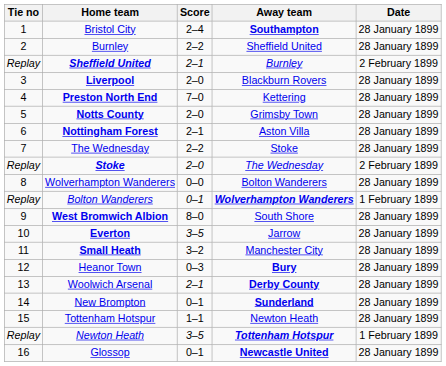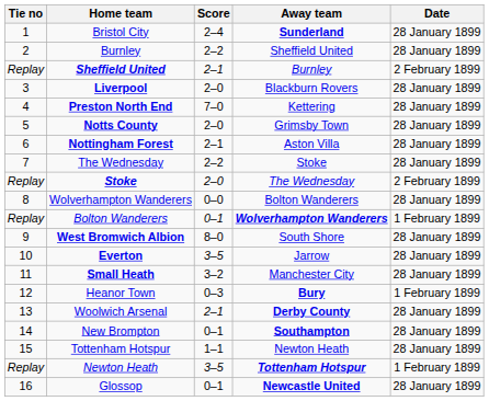 <table class="wikitable" style="text-align: center">
 <tr>
 <th>Tie no</th>
 <th>Home team</th>
 <th>Score</th>
 <th>Away team</th>
 <th>Date</th>
 </tr>
 <tr>
 <td>1</td>
 <td><a href='#'>Bristol City</a></td>
 <td>2–4</td>
-<td><strong><a href='#'>Southampton</a></strong></td>
+<td><strong><a href='#'>Sunderland</a></strong></td>
 <td>28 January 1899</td>
 </tr>
 <tr>
 <td>2</td>
 <td><a href='#'>Burnley</a></td>
 <td>2–2</td>
 <td><a href='#'>Sheffield United</a></td>
 <td>28 January 1899</td>
 </tr>
 <tr>
 <td><em>Replay</em></td>
 <td><strong><em><a href='#'>Sheffield United</a></em></strong></td>
 <td><em>2–1</em></td>
 <td><em><a href='#'>Burnley</a></em></td>
 <td>2 February 1899</td>
 </tr>
 <tr>
 <td>3</td>
 <td><strong><a href='#'>Liverpool</a></strong></td>
 <td>2–0</td>
 <td><a href='#'>Blackburn Rovers</a></td>
 <td>28 January 1899</td>
 </tr>
 <tr>
 <td>4</td>
 <td><strong><a href='#'>Preston North End</a></strong></td>
 <td>7–0</td>
 <td><a href='#'>Kettering</a></td>
 <td>28 January 1899</td>
 </tr>
 <tr>
 <td>5</td>
 <td><strong><a href='#'>Notts County</a></strong></td>
 <td>2–0</td>
 <td><a href='#'>Grimsby Town</a></td>
 <td>28 January 1899</td>
 </tr>
 <tr>
 <td>6</td>
 <td><strong><a href='#'>Nottingham Forest</a></strong></td>
 <td>2–1</td>
 <td><a href='#'>Aston Villa</a></td>
 <td>28 January 1899</td>
 </tr>
 <tr>
 <td>7</td>
 <td><a href='#'>The Wednesday</a></td>
 <td>2–2</td>
 <td><a href='#'>Stoke</a></td>
 <td>28 January 1899</td>
 </tr>
 <tr>
 <td><em>Replay</em></td>
 <td><strong><em><a href='#'>Stoke</a></em></strong></td>
 <td><em>2–0</em></td>
 <td><em><a href='#'>The Wednesday</a></em></td>
 <td>2 February 1899</td>
 </tr>
 <tr>
 <td>8</td>
 <td><a href='#'>Wolverhampton Wanderers</a></td>
 <td>0–0</td>
 <td><a href='#'>Bolton Wanderers</a></td>
 <td>28 January 1899</td>
 </tr>
 <tr>
 <td><em>Replay</em></td>
 <td><em><a href='#'>Bolton Wanderers</a></em></td>
 <td><em>0–1</em></td>
 <td><strong><em><a href='#'>Wolverhampton Wanderers</a></em></strong></td>
 <td>1 February 1899</td>
 </tr>
 <tr>
 <td>9</td>
 <td><strong><a href='#'>West Bromwich Albion</a></strong></td>
 <td>8–0</td>
 <td><a href='#'>South Shore</a></td>
 <td>28 January 1899</td>
 </tr>
 <tr>
 <td>10</td>
 <td><strong><a href='#'>Everton</a></strong></td>
 <td><em>3–5</em></td>
 <td><a href='#'>Jarrow</a></td>
 <td>28 January 1899</td>
 </tr>
 <tr>
 <td>11</td>
 <td><strong><a href='#'>Small Heath</a></strong></td>
 <td>3–2</td>
 <td><a href='#'>Manchester City</a></td>
 <td>28 January 1899</td>
 </tr>
 <tr>
 <td>12</td>
 <td><a href='#'>Heanor Town</a></td>
 <td>0–3</td>
 <td><strong><a href='#'>Bury</a></strong></td>
-<td>28 January 1899</td>
+<td>1 February 1899</td>
 </tr>
 <tr>
 <td>13</td>
 <td><a href='#'>Woolwich Arsenal</a></td>
 <td><em>2–1</em></td>
 <td><strong><a href='#'>Derby County</a></strong></td>
 <td>28 January 1899</td>
 </tr>
 <tr>
 <td>14</td>
 <td><a href='#'>New Brompton</a></td>
 <td>0–1</td>
-<td><strong><a href='#'>Sunderland</a></strong></td>
+<td><strong><a href='#'>Southampton</a></strong></td>
 <td>28 January 1899</td>
 </tr>
 <tr>
 <td>15</td>
 <td><a href='#'>Tottenham Hotspur</a></td>
 <td>1–1</td>
 <td><a href='#'>Newton Heath</a></td>
 <td>28 January 1899</td>
 </tr>
 <tr>
 <td><em>Replay</em></td>
 <td><em><a href='#'>Newton Heath</a></em></td>
 <td><em>3–5</em></td>
 <td><strong><em><a href='#'>Tottenham Hotspur</a></em></strong></td>
 <td>1 February 1899</td>
 </tr>
 <tr>
 <td>16</td>
 <td><a href='#'>Glossop</a></td>
 <td>0–1</td>
 <td><strong><a href='#'>Newcastle United</a></strong></td>
 <td>28 January 1899</td>
 </tr>
 </table>
